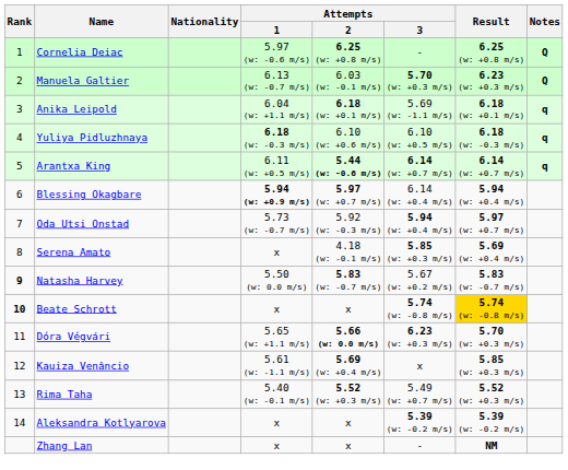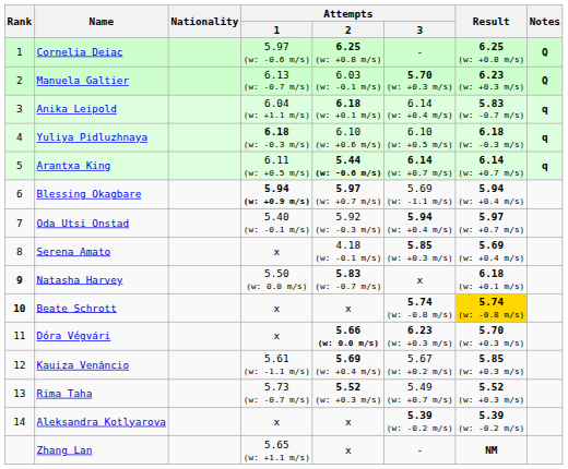 <table class="wikitable sortable" style="text-align:center">
 <tr>
 <th rowspan=2>Rank</th>
 <th rowspan=2>Name</th>
 <th rowspan=2>Nationality</th>
 <th colspan=3>Attempts</th>
 <th rowspan=2>Result</th>
 <th rowspan=2>Notes</th>
 </tr>
 <tr>
 <th>1</th>
 <th>2</th>
 <th>3</th>
 </tr>
 <tr bgcolor=ccffcc>
 <td>1</td>
 <td align=left><a href='#'>Cornelia Deiac</a></td>
 <td align=left></td>
 <td>5.97<br><small>(w: -0.6 m/s)</small></td>
 <td><strong>6.25</strong><br><small>(w: +0.8 m/s)</small></td>
 <td>-</td>
 <td><strong>6.25</strong> <br><small>(w: +0.8 m/s)</small></td>
 <td><strong>Q</strong></td>
 </tr>
 <tr bgcolor=ccffcc>
 <td>2</td>
 <td align=left><a href='#'>Manuela Galtier</a></td>
 <td align=left></td>
 <td>6.13<br><small>(w: -0.7 m/s)</small></td>
 <td>6.03<br><small>(w: -0.1 m/s)</small></td>
 <td><strong>5.70</strong><br><small>(w: +0.3 m/s)</small></td>
 <td><strong>6.23</strong> <br><small>(w: +0.3 m/s)</small></td>
 <td><strong>Q</strong></td>
 </tr>
 <tr bgcolor=ddffdd>
 <td>3</td>
 <td align=left><a href='#'>Anika Leipold</a></td>
 <td align=left></td>
 <td>6.04<br><small>(w: +1.1 m/s)</small></td>
 <td><strong>6.18</strong><br><small>(w: +0.1 m/s)</small></td>
-<td>5.69<br><small>(w: -1.1 m/s)</small></td>
-<td><strong>6.18</strong> <br><small>(w: +0.1 m/s)</small></td>
+<td>6.14<br><small>(w: +0.4 m/s)</small></td>
+<td><strong>5.83</strong> <br><small>(w: -0.7 m/s)</small></td>
 <td><strong>q</strong></td>
 </tr>
 <tr bgcolor=ddffdd>
 <td>4</td>
 <td align=left><a href='#'>Yuliya Pidluzhnaya</a></td>
 <td align=left></td>
 <td><strong>6.18</strong><br><small>(w: -0.3 m/s)</small></td>
 <td>6.10<br><small>(w: +0.6 m/s)</small></td>
 <td>6.10<br><small>(w: +0.5 m/s)</small></td>
 <td><strong>6.18</strong> <br><small>(w: -0.3 m/s)</small></td>
 <td><strong>q</strong></td>
 </tr>
 <tr bgcolor=ddffdd>
 <td>5</td>
 <td align=left><a href='#'>Arantxa King</a></td>
 <td align=left></td>
 <td>6.11<br><small>(w: +0.5 m/s)</small></td>
 <td><strong>5.44<br><small>(w: -0.6 m/s)</small></strong></td>
 <td><strong>6.14</strong><br><small>(w: +0.7 m/s)</small></td>
 <td><strong>6.14</strong> <br><small>(w: +0.7 m/s)</small></td>
 <td><strong>q</strong></td>
 </tr>
 <tr>
 <td>6</td>
 <td align=left><a href='#'>Blessing Okagbare</a></td>
 <td align=left></td>
 <td><strong>5.94<br><small>(w: +0.9 m/s)</small></strong></td>
 <td><strong>5.97</strong><br><small>(w: +0.7 m/s)</small></td>
-<td>6.14<br><small>(w: +0.4 m/s)</small></td>
+<td>5.69<br><small>(w: -1.1 m/s)</small></td>
 <td><strong>5.94</strong> <br><small>(w: +0.4 m/s)</small></td>
 <td></td>
 </tr>
 <tr>
 <td>7</td>
 <td align=left><a href='#'>Oda Utsi Onstad</a></td>
 <td align=left></td>
-<td>5.73<br><small>(w: -0.7 m/s)</small></td>
+<td>5.40<br><small>(w: -0.1 m/s)</small></td>
 <td>5.92<br><small>(w: -0.3 m/s)</small></td>
 <td><strong>5.94</strong><br><small>(w: +0.4 m/s)</small></td>
 <td><strong>5.97</strong> <br><small>(w: +0.7 m/s)</small></td>
 <td></td>
 </tr>
 <tr>
 <td>8</td>
 <td align=left><a href='#'>Serena Amato</a></td>
 <td align=left></td>
 <td>x</td>
 <td>4.18<br><small>(w: -0.1 m/s)</small></td>
 <td><strong>5.85</strong><br><small>(w: +0.3 m/s)</small></td>
 <td><strong>5.69</strong> <br><small>(w: +0.4 m/s)</small></td>
 <td></td>
 </tr>
 <tr>
 <td><strong>9</strong></td>
 <td align=left><a href='#'>Natasha Harvey</a></td>
 <td align=left></td>
 <td>5.50<br><small>(w: 0.0 m/s)</small></td>
 <td><strong>5.83</strong><br><small>(w: -0.7 m/s)</small></td>
-<td>5.67<br><small>(w: +0.2 m/s)</small></td>
-<td><strong>5.83</strong> <br><small>(w: -0.7 m/s)</small></td>
+<td>x</td>
+<td><strong>6.18</strong> <br><small>(w: +0.1 m/s)</small></td>
 <td></td>
 </tr>
 <tr>
 <td><strong>10</strong></td>
 <td align=left><a href='#'>Beate Schrott</a></td>
 <td align=left></td>
 <td>x</td>
 <td>x</td>
 <td><strong>5.74</strong><br><small>(w: -0.8 m/s)</small></td>
 <td style="background: gold;"><strong>5.74</strong> <br><small>(w: -0.8 m/s)</small></td>
 <td></td>
 </tr>
 <tr>
 <td>11</td>
 <td align=left><a href='#'>Dóra Végvári</a></td>
 <td align=left></td>
-<td>5.65<br><small>(w: +1.1 m/s)</small></td>
+<td>x</td>
 <td><strong>5.66<br><small>(w: 0.0 m/s)</small></strong></td>
 <td><strong>6.23</strong><br><small>(w: +0.3 m/s)</small></td>
 <td><strong>5.70</strong> <br><small>(w: +0.3 m/s)</small></td>
 <td></td>
 </tr>
 <tr>
 <td>12</td>
 <td align=left><a href='#'>Kauiza Venâncio</a></td>
 <td align=left></td>
 <td>5.61<br><small>(w: -1.1 m/s)</small></td>
 <td><strong>5.69</strong><br><small>(w: +0.4 m/s)</small></td>
-<td>x</td>
+<td>5.67<br><small>(w: +0.2 m/s)</small></td>
 <td><strong>5.85</strong> <br><small>(w: +0.3 m/s)</small></td>
 <td></td>
 </tr>
 <tr>
 <td>13</td>
 <td align=left><a href='#'>Rima Taha</a></td>
 <td align=left></td>
-<td>5.40<br><small>(w: -0.1 m/s)</small></td>
+<td>5.73<br><small>(w: -0.7 m/s)</small></td>
 <td><strong>5.52</strong><br><small>(w: +0.3 m/s)</small></td>
 <td>5.49<br><small>(w: +0.7 m/s)</small></td>
 <td><strong>5.52</strong> <br><small>(w: +0.3 m/s)</small></td>
 <td></td>
 </tr>
 <tr>
 <td>14</td>
 <td align=left><a href='#'>Aleksandra Kotlyarova</a></td>
 <td align=left></td>
 <td>x</td>
 <td>x</td>
 <td><strong>5.39</strong><br><small>(w: -0.2 m/s)</small></td>
 <td><strong>5.39</strong> <br><small>(w: -0.2 m/s)</small></td>
 <td></td>
 </tr>
 <tr>
 <td></td>
 <td align=left><a href='#'>Zhang Lan</a></td>
 <td align=left></td>
-<td>x</td>
+<td>5.65<br><small>(w: +1.1 m/s)</small></td>
 <td>x</td>
 <td>-</td>
 <td><strong>NM</strong></td>
 <td></td>
 </tr>
 </table>
